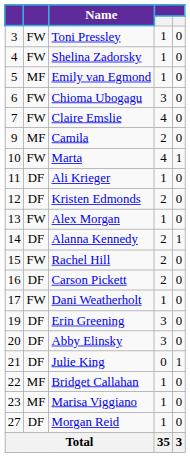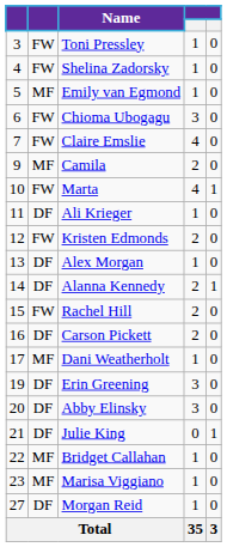 <table class="wikitable sortable" style="text-align:center;">
 <tr>
 <th rowspan="2" style="background:#5E299A; color:white; border:2px solid #3aadd9;"></th>
 <th rowspan="2" style="background:#5E299A; color:white; border:2px solid #3aadd9;"></th>
 <th rowspan="2" style="background:#5E299A; color:white; border:2px solid #3aadd9;">Name</th>
 <th colspan="2" style="background:#5E299A; color:white; border:2px solid #3aadd9;"></th>
 </tr>
 <tr>
 <th></th>
 <th></th>
 </tr>
 <tr>
 <td>3</td>
 <td>FW</td>
 <td align="left"> <a href='#'>Toni Pressley</a></td>
 <td>1</td>
 <td>0</td>
 </tr>
 <tr>
 <td>4</td>
 <td>FW</td>
 <td align="left"> <a href='#'>Shelina Zadorsky</a></td>
 <td>1</td>
 <td>0</td>
 </tr>
 <tr>
 <td>5</td>
 <td>MF</td>
 <td align="left"> <a href='#'>Emily van Egmond</a></td>
 <td>1</td>
 <td>0</td>
 </tr>
 <tr>
 <td>6</td>
 <td>FW</td>
 <td align="left"> <a href='#'>Chioma Ubogagu</a></td>
 <td>3</td>
 <td>0</td>
 </tr>
 <tr>
 <td>7</td>
 <td>FW</td>
 <td align="left"> <a href='#'>Claire Emslie</a></td>
 <td>4</td>
 <td>0</td>
 </tr>
 <tr>
 <td>9</td>
 <td>MF</td>
 <td align="left"> <a href='#'>Camila</a></td>
 <td>2</td>
 <td>0</td>
 </tr>
 <tr>
 <td>10</td>
 <td>FW</td>
 <td align="left"> <a href='#'>Marta</a></td>
 <td>4</td>
 <td>1</td>
 </tr>
 <tr>
 <td>11</td>
 <td>DF</td>
 <td align="left"> <a href='#'>Ali Krieger</a></td>
 <td>1</td>
 <td>0</td>
 </tr>
 <tr>
 <td>12</td>
-<td>DF</td>
+<td>FW</td>
 <td align="left"> <a href='#'>Kristen Edmonds</a></td>
 <td>2</td>
 <td>0</td>
 </tr>
 <tr>
 <td>13</td>
-<td>FW</td>
+<td>DF</td>
 <td align="left"> <a href='#'>Alex Morgan</a></td>
 <td>1</td>
 <td>0</td>
 </tr>
 <tr>
 <td>14</td>
 <td>DF</td>
 <td align="left"> <a href='#'>Alanna Kennedy</a></td>
 <td>2</td>
 <td>1</td>
 </tr>
 <tr>
 <td>15</td>
 <td>FW</td>
 <td align="left"> <a href='#'>Rachel Hill</a></td>
 <td>2</td>
 <td>0</td>
 </tr>
 <tr>
 <td>16</td>
 <td>DF</td>
 <td align="left"> <a href='#'>Carson Pickett</a></td>
 <td>2</td>
 <td>0</td>
 </tr>
 <tr>
 <td>17</td>
-<td>FW</td>
+<td>MF</td>
 <td align="left"> <a href='#'>Dani Weatherholt</a></td>
 <td>1</td>
 <td>0</td>
 </tr>
 <tr>
 <td>19</td>
 <td>DF</td>
 <td align="left"> <a href='#'>Erin Greening</a></td>
 <td>3</td>
 <td>0</td>
 </tr>
 <tr>
 <td>20</td>
 <td>DF</td>
 <td align="left"> <a href='#'>Abby Elinsky</a></td>
 <td>3</td>
 <td>0</td>
 </tr>
 <tr>
 <td>21</td>
 <td>DF</td>
 <td align="left"> <a href='#'>Julie King</a></td>
 <td>0</td>
 <td>1</td>
 </tr>
 <tr>
 <td>22</td>
 <td>MF</td>
 <td align="left"> <a href='#'>Bridget Callahan</a></td>
 <td>1</td>
 <td>0</td>
 </tr>
 <tr>
 <td>23</td>
 <td>MF</td>
 <td align="left"> <a href='#'>Marisa Viggiano</a></td>
 <td>1</td>
 <td>0</td>
 </tr>
 <tr>
 <td>27</td>
 <td>DF</td>
 <td align="left"> <a href='#'>Morgan Reid</a></td>
 <td>1</td>
 <td>0</td>
 </tr>
 <tr>
 <th colspan="3">Total</th>
 <th>35</th>
 <th>3</th>
 </tr>
 </table>
